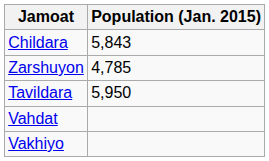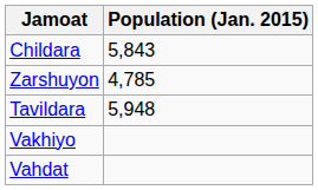 <table class="wikitable sortable">
 <tr>
 <th>Jamoat</th>
 <th>Population (Jan. 2015)</th>
 </tr>
 <tr>
 <td><a href='#'>Childara</a></td>
 <td>5,843</td>
 </tr>
 <tr>
 <td><a href='#'>Zarshuyon</a></td>
 <td>4,785</td>
 </tr>
 <tr>
 <td><a href='#'>Tavildara</a></td>
-<td>5,950</td>
+<td>5,948</td>
+</tr>
+<tr>
+<td><a href='#'>Vakhiyo</a></td>
+<td></td>
 </tr>
 <tr>
 <td><a href='#'>Vahdat</a></td>
 <td></td>
 </tr>
 <tr>
-<td><a href='#'>Vakhiyo</a></td>
-<td></td>
-</tr>
-<tr>
 </tr>
 </table>
